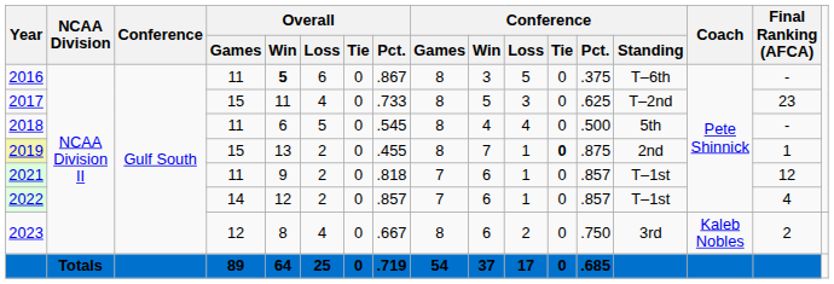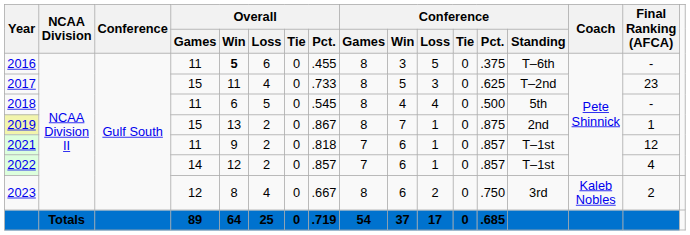 <table class="wikitable" style="text-align: center;" width=85%>
 <tr>
 <th rowspan=2>Year</th>
 <th rowspan=2>NCAA Division</th>
 <th rowspan=2>Conference</th>
 <th colspan="5">Overall</th>
 <th colspan="6">Conference</th>
 <th rowspan=2>Coach</th>
 <th rowspan=2>Final Ranking (AFCA)</th>
 </tr>
 <tr>
 <th>Games</th>
 <th>Win</th>
 <th>Loss</th>
 <th>Tie</th>
 <th>Pct.</th>
 <th>Games</th>
 <th>Win</th>
 <th>Loss</th>
 <th>Tie</th>
 <th>Pct.</th>
 <th>Standing</th>
 </tr>
 <tr>
 <td><a href='#'>2016</a></td>
 <td rowspan="7"><a href='#'>NCAA Division II</a></td>
 <td rowspan="7"><a href='#'>Gulf South</a></td>
 <td>11</td>
 <td><strong>5</strong></td>
 <td>6</td>
 <td>0</td>
-<td>.867</td>
+<td>.455</td>
 <td>8</td>
 <td>3</td>
 <td>5</td>
 <td>0</td>
 <td>.375</td>
 <td>T–6th</td>
 <td rowspan="6"><a href='#'>Pete Shinnick</a></td>
 <td>-</td>
 </tr>
 <tr>
 <td><a href='#'>2017</a></td>
 <td>15</td>
 <td>11</td>
 <td>4</td>
 <td>0</td>
 <td>.733</td>
 <td>8</td>
 <td>5</td>
 <td>3</td>
 <td>0</td>
 <td>.625</td>
 <td>T–2nd</td>
 <td>23</td>
 </tr>
 <tr>
 <td><a href='#'>2018</a></td>
 <td>11</td>
 <td>6</td>
 <td>5</td>
 <td>0</td>
 <td>.545</td>
 <td>8</td>
 <td>4</td>
 <td>4</td>
 <td>0</td>
 <td>.500</td>
 <td>5th</td>
 <td>-</td>
 </tr>
 <tr>
 <td bgcolor="#F2F5AC"><a href='#'>2019</a></td>
 <td>15</td>
 <td>13</td>
 <td>2</td>
 <td>0</td>
-<td>.455</td>
+<td>.867</td>
 <td>8</td>
 <td>7</td>
 <td>1</td>
-<td><strong>0</strong></td>
+<td>0</td>
 <td>.875</td>
 <td>2nd</td>
 <td>1</td>
 </tr>
 <tr>
 <td bgcolor="#DDFFDD"><a href='#'>2021</a></td>
 <td>11</td>
 <td>9</td>
 <td>2</td>
 <td>0</td>
 <td>.818</td>
 <td>7</td>
 <td>6</td>
 <td>1</td>
 <td>0</td>
 <td>.857</td>
 <td>T–1st</td>
 <td>12</td>
 </tr>
 <tr>
 <td bgcolor="#DDFFDD"><a href='#'>2022</a></td>
 <td>14</td>
 <td>12</td>
 <td>2</td>
 <td>0</td>
 <td>.857</td>
 <td>7</td>
 <td>6</td>
 <td>1</td>
 <td>0</td>
 <td>.857</td>
 <td>T–1st</td>
 <td>4</td>
 </tr>
 <tr>
 <td><a href='#'>2023</a></td>
 <td>12</td>
 <td>8</td>
 <td>4</td>
 <td>0</td>
 <td>.667</td>
 <td>8</td>
 <td>6</td>
 <td>2</td>
 <td>0</td>
 <td>.750</td>
 <td>3rd</td>
 <td rowspan="1"><a href='#'>Kaleb Nobles</a></td>
 <td>2</td>
 <td></td>
 </tr>
 <tr>
 <td colspan=1 bgcolor="#0072CE"></td>
 <td colspan=1 bgcolor="#0072CE"><span> <strong>Totals</strong></span></td>
 <td colspan=1 bgcolor="#0072CE"></td>
 <td colspan=1 bgcolor="#0072CE"><span> <strong>89</strong></span></td>
 <td colspan=1 bgcolor="#0072CE"><span> <strong>64</strong> </span></td>
 <td colspan=1 bgcolor="#0072CE"><span> <strong>25</strong> </span></td>
 <td colspan=1 bgcolor="#0072CE"><span> <strong>0</strong> </span></td>
 <td colspan=1 bgcolor="#0072CE"><span> <strong>.719</strong> </span></td>
 <td colspan=1 bgcolor="#0072CE"><span> <strong>54</strong> </span></td>
 <td colspan=1 bgcolor="#0072CE"><span> <strong>37</strong> </span></td>
 <td colspan=1 bgcolor="#0072CE"><span> <strong>17</strong> </span></td>
 <td colspan=1 bgcolor="#0072CE"><span> <strong>0</strong> </span></td>
 <td colspan=1 bgcolor="#0072CE"><span> <strong>.685</strong> </span></td>
 <td colspan=1 bgcolor="#0072CE"></td>
 <td colspan=1 bgcolor="#0072CE"></td>
 <td colspan=1 bgcolor="#0072CE"></td>
 </tr>
 </table>
